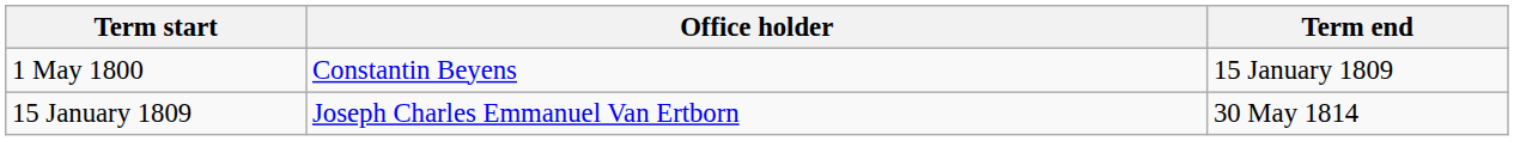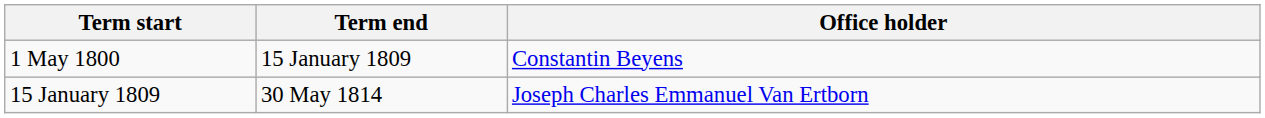 <table class="wikitable" style="width: 70%;">
 <tr>
 <th align="left" style="width: 20%;">Term start</th>
+<th align="left" style="width: 20%;">Term end</th>
 <th align="left">Office holder</th>
-<th align="left" style="width: 20%;">Term end</th>
 </tr>
 <tr valign="top">
 <td>1 May 1800</td>
+<td>15 January 1809</td>
 <td><a href='#'>Constantin Beyens</a></td>
-<td>15 January 1809</td>
 </tr>
 <tr valign="top">
 <td>15 January 1809</td>
+<td>30 May 1814</td>
 <td><a href='#'>Joseph Charles Emmanuel Van Ertborn</a></td>
-<td>30 May 1814</td>
 </tr>
 </table>
